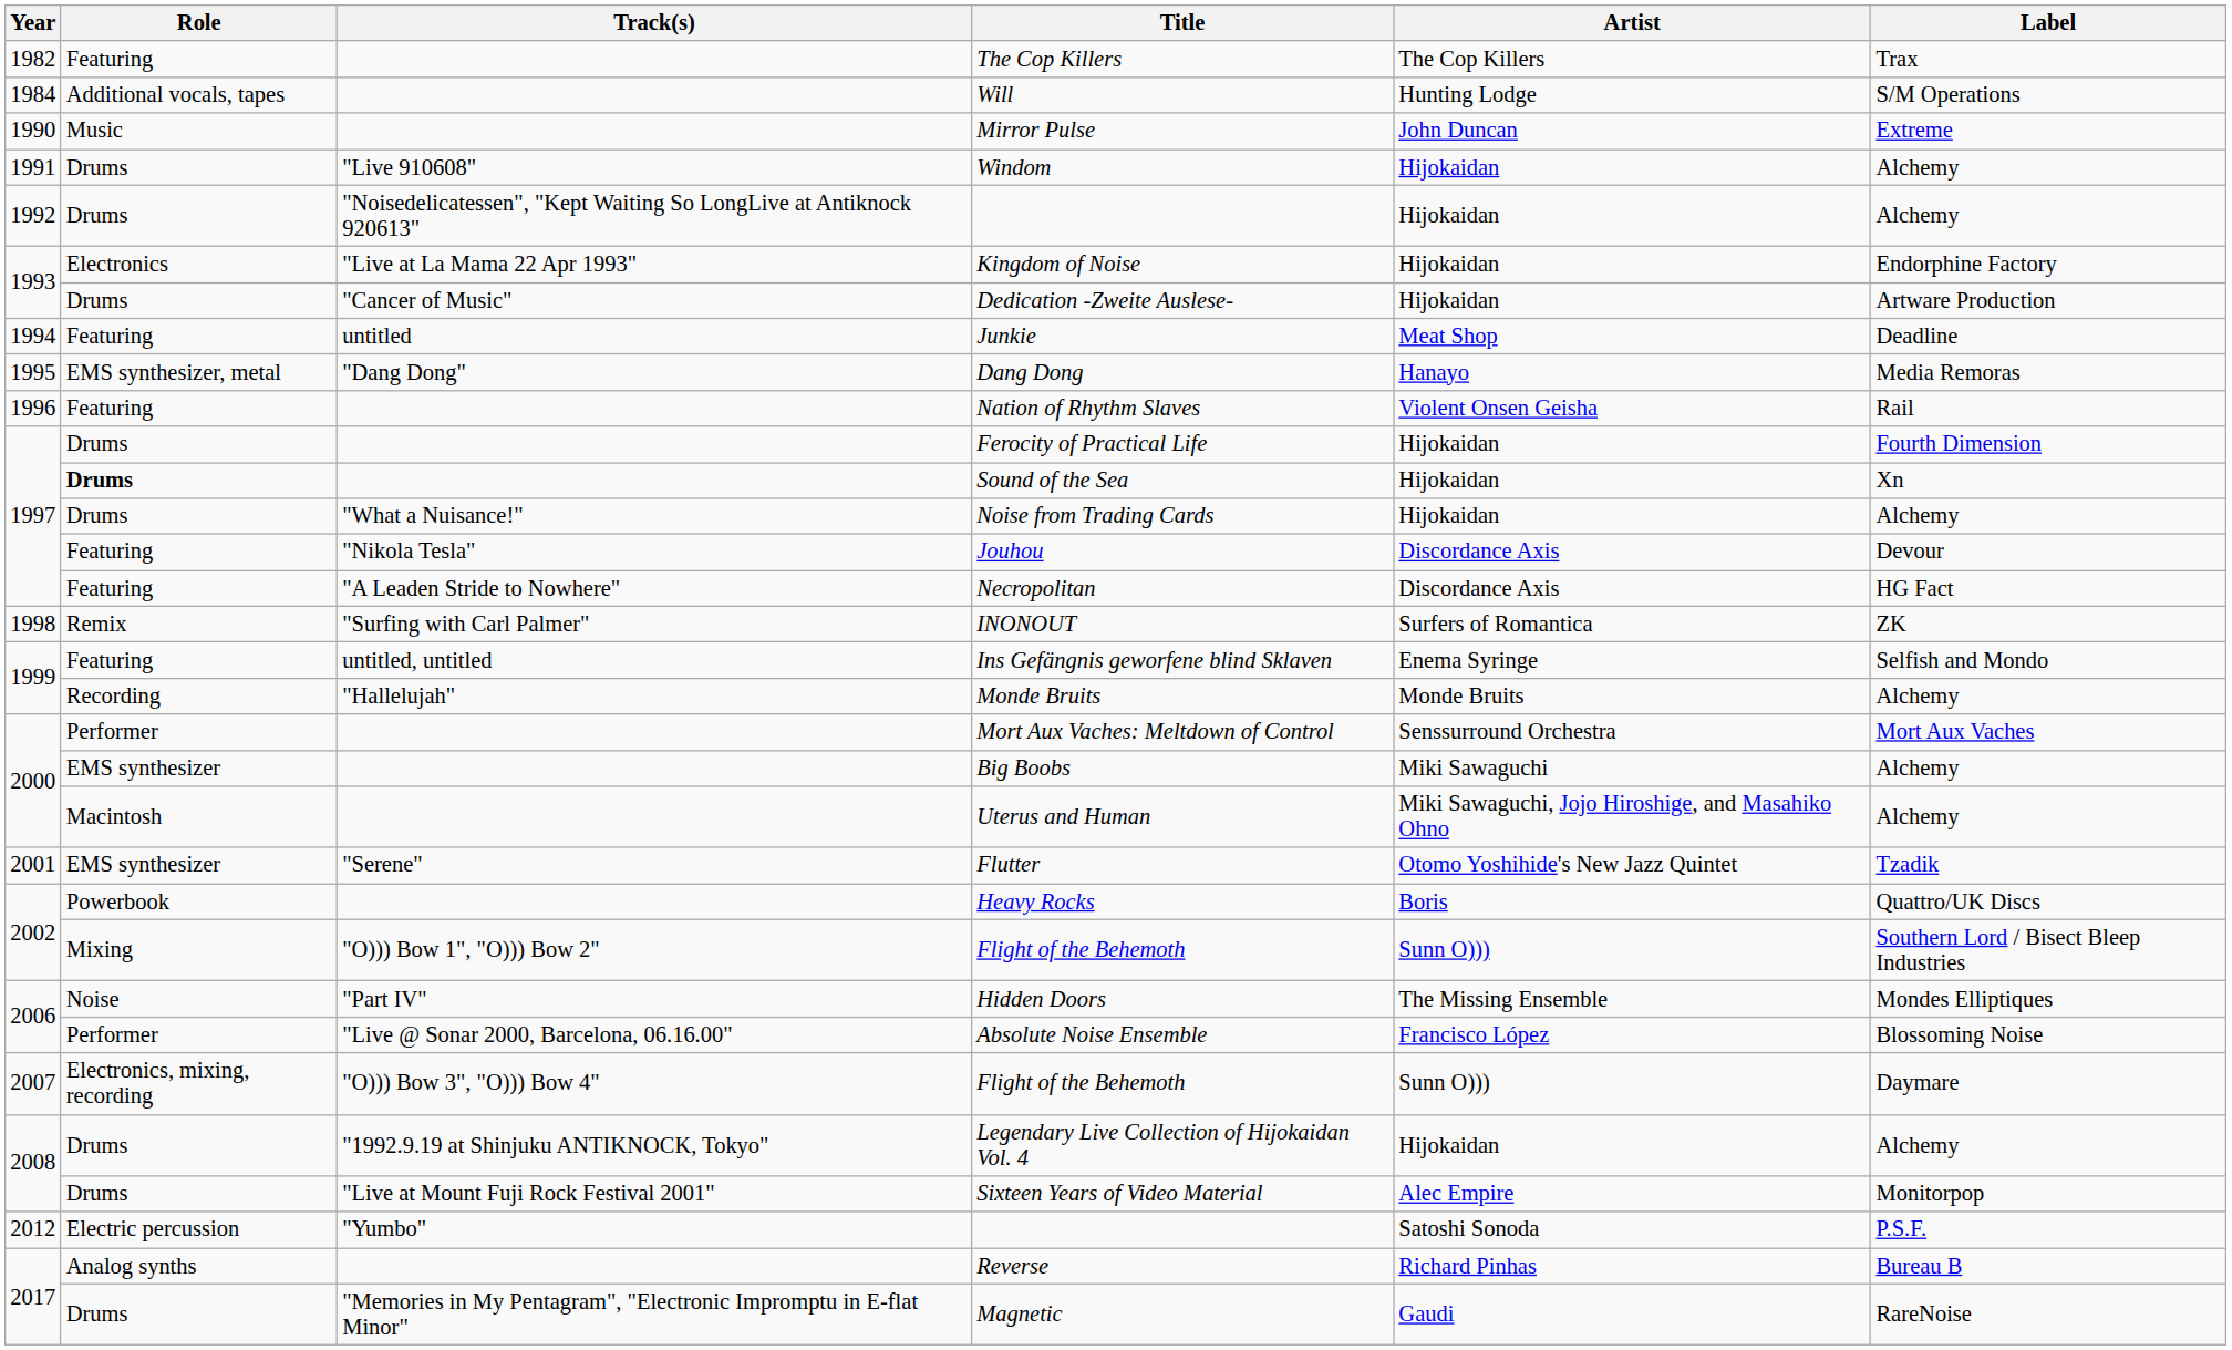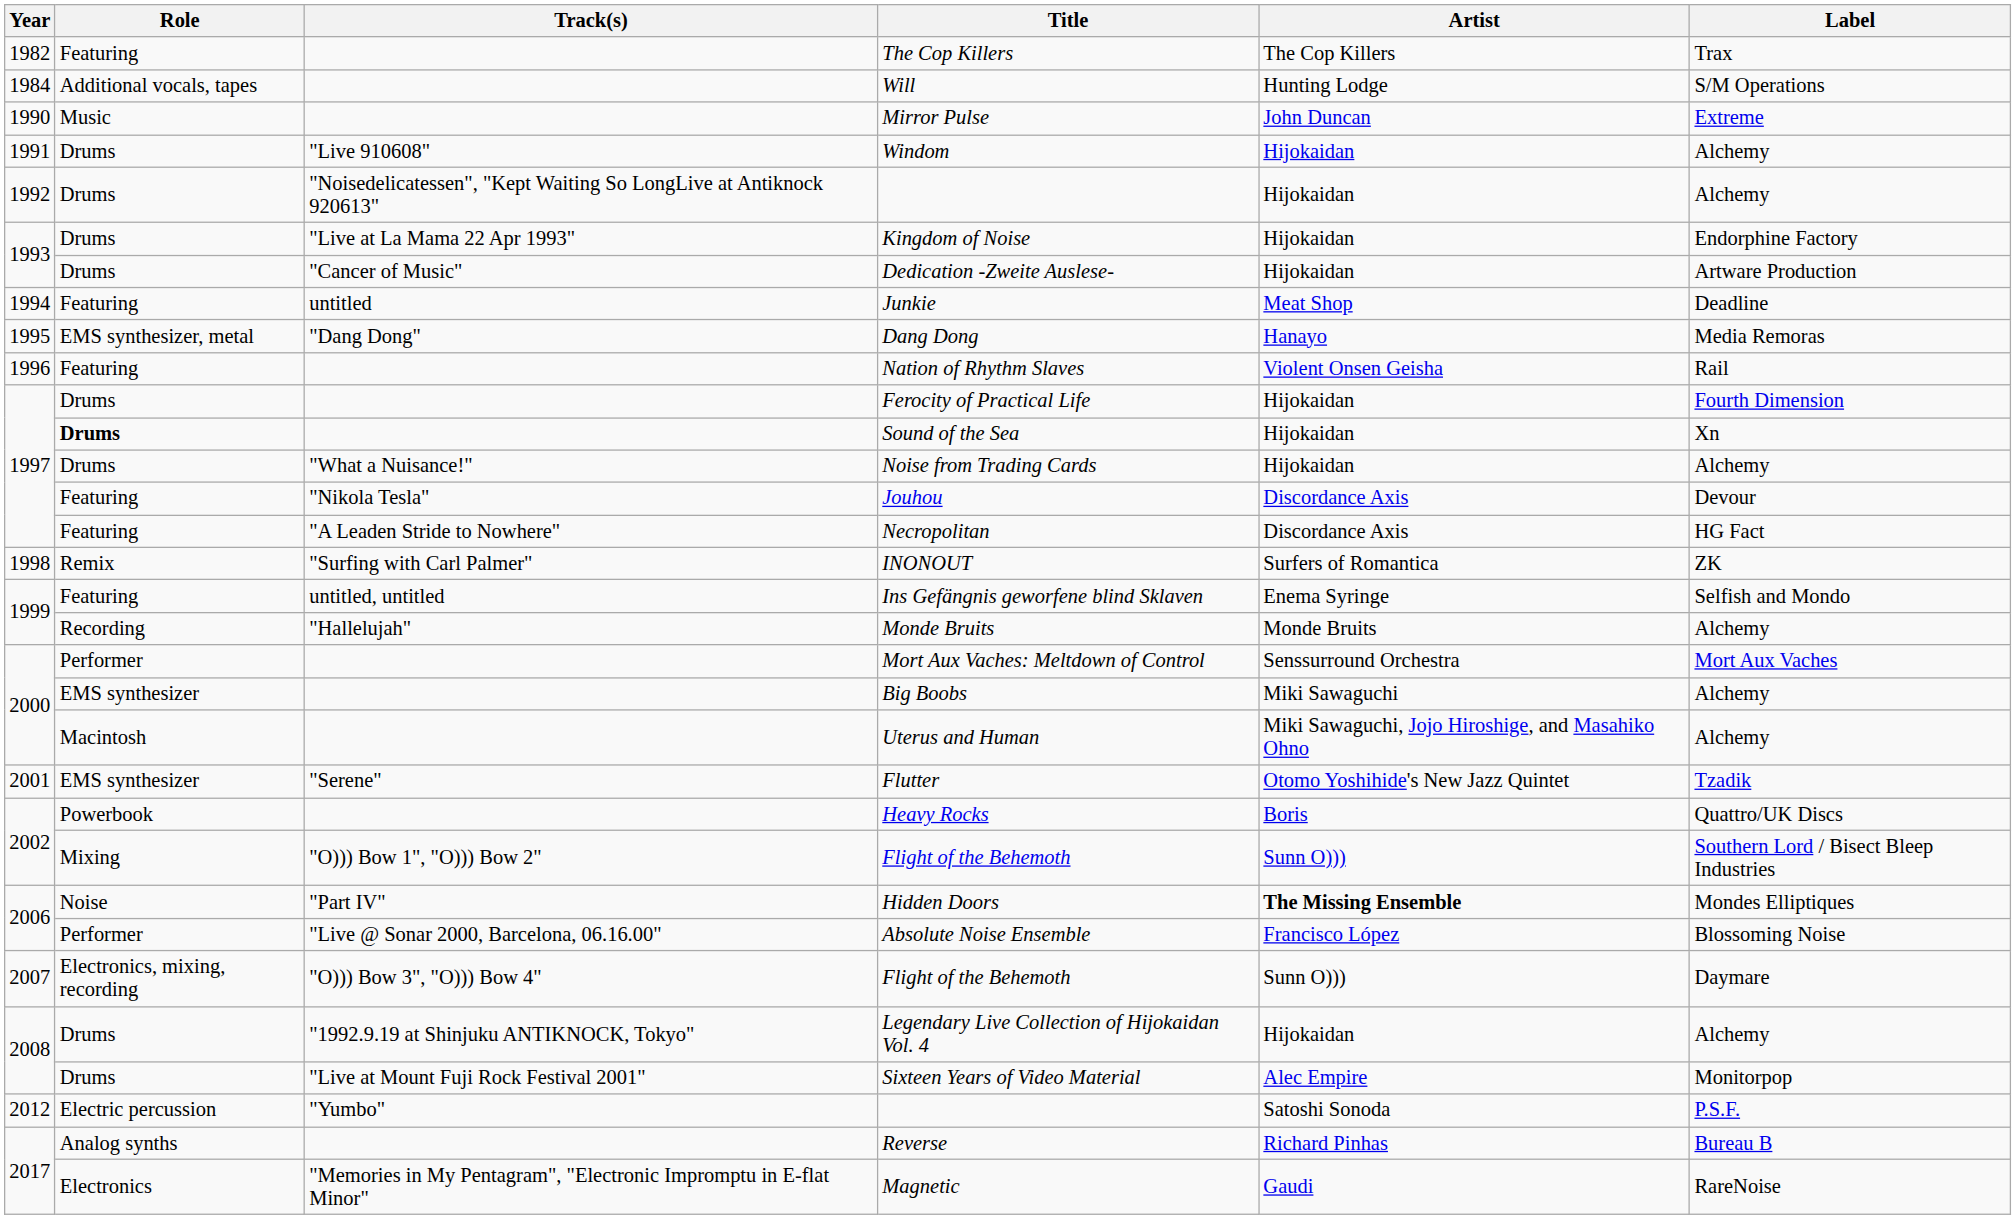 <table class="wikitable">
 <tr>
 <th>Year</th>
 <th>Role</th>
 <th>Track(s)</th>
 <th>Title</th>
 <th>Artist</th>
 <th>Label</th>
 </tr>
 <tr>
 <td>1982</td>
 <td>Featuring</td>
 <td></td>
 <td><em>The Cop Killers</em></td>
 <td>The Cop Killers</td>
 <td>Trax</td>
 </tr>
 <tr>
 <td>1984</td>
 <td>Additional vocals, tapes</td>
 <td></td>
 <td><em>Will</em></td>
 <td>Hunting Lodge</td>
 <td>S/M Operations</td>
 </tr>
 <tr>
 <td>1990</td>
 <td>Music</td>
 <td></td>
 <td><em>Mirror Pulse</em></td>
 <td><a href='#'>John Duncan</a></td>
 <td><a href='#'>Extreme</a></td>
 </tr>
 <tr>
 <td>1991</td>
 <td>Drums</td>
 <td>"Live 910608"</td>
 <td><em>Windom</em></td>
 <td><a href='#'>Hijokaidan</a></td>
 <td>Alchemy</td>
 </tr>
 <tr>
 <td>1992</td>
 <td>Drums</td>
 <td>"Noisedelicatessen", "Kept Waiting So LongLive at Antiknock 920613"</td>
 <td></td>
 <td>Hijokaidan</td>
 <td>Alchemy</td>
 </tr>
 <tr>
 <td rowspan="2">1993</td>
-<td>Electronics</td>
+<td>Drums</td>
 <td>"Live at La Mama 22 Apr 1993"</td>
 <td><em>Kingdom of Noise</em></td>
 <td>Hijokaidan</td>
 <td>Endorphine Factory</td>
 </tr>
 <tr>
 <td>Drums</td>
 <td>"Cancer of Music"</td>
 <td><em>Dedication -Zweite Auslese-</em></td>
 <td>Hijokaidan</td>
 <td>Artware Production</td>
 </tr>
 <tr>
 <td>1994</td>
 <td>Featuring</td>
 <td>untitled</td>
 <td><em>Junkie</em></td>
 <td><a href='#'>Meat Shop</a></td>
 <td>Deadline</td>
 </tr>
 <tr>
 <td>1995</td>
 <td>EMS synthesizer, metal</td>
 <td>"Dang Dong"</td>
 <td><em>Dang Dong</em></td>
 <td><a href='#'>Hanayo</a></td>
 <td>Media Remoras</td>
 </tr>
 <tr>
 <td>1996</td>
 <td>Featuring</td>
 <td></td>
 <td><em>Nation of Rhythm Slaves</em></td>
 <td><a href='#'>Violent Onsen Geisha</a></td>
 <td>Rail</td>
 </tr>
 <tr>
 <td rowspan="5">1997</td>
 <td>Drums</td>
 <td></td>
 <td><em>Ferocity of Practical Life</em></td>
 <td>Hijokaidan</td>
 <td><a href='#'>Fourth Dimension</a></td>
 </tr>
 <tr>
 <td><strong>Drums</strong></td>
 <td></td>
 <td><em>Sound of the Sea</em></td>
 <td>Hijokaidan</td>
 <td>Xn</td>
 </tr>
 <tr>
 <td>Drums</td>
 <td>"What a Nuisance!"</td>
 <td><em>Noise from Trading Cards</em></td>
 <td>Hijokaidan</td>
 <td>Alchemy</td>
 </tr>
 <tr>
 <td>Featuring</td>
 <td>"Nikola Tesla"</td>
 <td><em><a href='#'>Jouhou</a></em></td>
 <td><a href='#'>Discordance Axis</a></td>
 <td>Devour</td>
 </tr>
 <tr>
 <td>Featuring</td>
 <td>"A Leaden Stride to Nowhere"</td>
 <td><em>Necropolitan</em></td>
 <td>Discordance Axis</td>
 <td>HG Fact</td>
 </tr>
 <tr>
 <td>1998</td>
 <td>Remix</td>
 <td>"Surfing with Carl Palmer"</td>
 <td><em>INONOUT</em></td>
 <td>Surfers of Romantica</td>
 <td>ZK</td>
 </tr>
 <tr>
 <td rowspan="2">1999</td>
 <td>Featuring</td>
 <td>untitled, untitled</td>
 <td><em>Ins Gefängnis geworfene blind Sklaven</em></td>
 <td>Enema Syringe</td>
 <td>Selfish and Mondo</td>
 </tr>
 <tr>
 <td>Recording</td>
 <td>"Hallelujah"</td>
 <td><em>Monde Bruits</em></td>
 <td>Monde Bruits</td>
 <td>Alchemy</td>
 </tr>
 <tr>
 <td rowspan="3">2000</td>
 <td>Performer</td>
 <td></td>
 <td><em>Mort Aux Vaches: Meltdown of Control</em></td>
 <td>Senssurround Orchestra</td>
 <td><a href='#'>Mort Aux Vaches</a></td>
 </tr>
 <tr>
 <td>EMS synthesizer</td>
 <td></td>
 <td><em>Big Boobs</em></td>
 <td>Miki Sawaguchi</td>
 <td>Alchemy</td>
 </tr>
 <tr>
 <td>Macintosh</td>
 <td></td>
 <td><em>Uterus and Human</em></td>
 <td>Miki Sawaguchi, <a href='#'>Jojo Hiroshige</a>, and <a href='#'>Masahiko Ohno</a></td>
 <td>Alchemy</td>
 </tr>
 <tr>
 <td>2001</td>
 <td>EMS synthesizer</td>
 <td>"Serene"</td>
 <td><em>Flutter</em></td>
 <td><a href='#'>Otomo Yoshihide</a>'s New Jazz Quintet</td>
 <td><a href='#'>Tzadik</a></td>
 </tr>
 <tr>
 <td rowspan="2">2002</td>
 <td>Powerbook</td>
 <td></td>
 <td><em><a href='#'>Heavy Rocks</a></em></td>
 <td><a href='#'>Boris</a></td>
 <td>Quattro/UK Discs</td>
 </tr>
 <tr>
 <td>Mixing</td>
 <td>"O))) Bow 1", "O))) Bow 2"</td>
 <td><em><a href='#'>Flight of the Behemoth</a></em></td>
 <td><a href='#'>Sunn O)))</a></td>
 <td><a href='#'>Southern Lord</a> / Bisect Bleep Industries</td>
 </tr>
 <tr>
 <td rowspan="2">2006</td>
 <td>Noise</td>
 <td>"Part IV"</td>
 <td><em>Hidden Doors</em></td>
-<td>The Missing Ensemble</td>
+<td><strong>The Missing Ensemble</strong></td>
 <td>Mondes Elliptiques</td>
 </tr>
 <tr>
 <td>Performer</td>
 <td>"Live @ Sonar 2000, Barcelona, 06.16.00"</td>
 <td><em>Absolute Noise Ensemble</em></td>
 <td><a href='#'>Francisco López</a></td>
 <td>Blossoming Noise</td>
 </tr>
 <tr>
 <td>2007</td>
 <td>Electronics, mixing, recording</td>
 <td>"O))) Bow 3", "O))) Bow 4"</td>
 <td><em>Flight of the Behemoth</em></td>
 <td>Sunn O)))</td>
 <td>Daymare</td>
 </tr>
 <tr>
 <td rowspan="2">2008</td>
 <td>Drums</td>
 <td>"1992.9.19 at Shinjuku ANTIKNOCK, Tokyo"</td>
 <td><em>Legendary Live Collection of Hijokaidan Vol. 4</em></td>
 <td>Hijokaidan</td>
 <td>Alchemy</td>
 </tr>
 <tr>
 <td>Drums</td>
 <td>"Live at Mount Fuji Rock Festival 2001"</td>
 <td><em>Sixteen Years of Video Material</em></td>
 <td><a href='#'>Alec Empire</a></td>
 <td>Monitorpop</td>
 </tr>
 <tr>
 <td>2012</td>
 <td>Electric percussion</td>
 <td>"Yumbo"</td>
 <td></td>
 <td>Satoshi Sonoda</td>
 <td><a href='#'>P.S.F.</a></td>
 </tr>
 <tr>
 <td rowspan="2">2017</td>
 <td>Analog synths</td>
 <td></td>
 <td><em>Reverse</em></td>
 <td><a href='#'>Richard Pinhas</a></td>
 <td><a href='#'>Bureau B</a></td>
 </tr>
 <tr>
-<td>Drums</td>
+<td>Electronics</td>
 <td>"Memories in My Pentagram", "Electronic Impromptu in E-flat Minor"</td>
 <td><em>Magnetic</em></td>
 <td><a href='#'>Gaudi</a></td>
 <td>RareNoise</td>
 </tr>
 </table>
